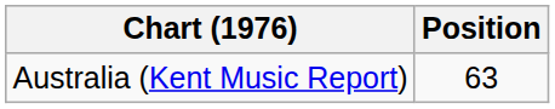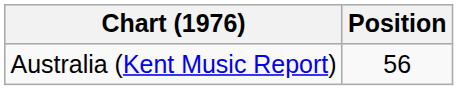 <table class="wikitable">
 <tr>
 <th>Chart (1976)</th>
 <th>Position</th>
 </tr>
 <tr>
 <td>Australia (<a href='#'>Kent Music Report</a>)</td>
-<td align="center">63</td>
+<td align="center">56</td>
 </tr>
 </table>
